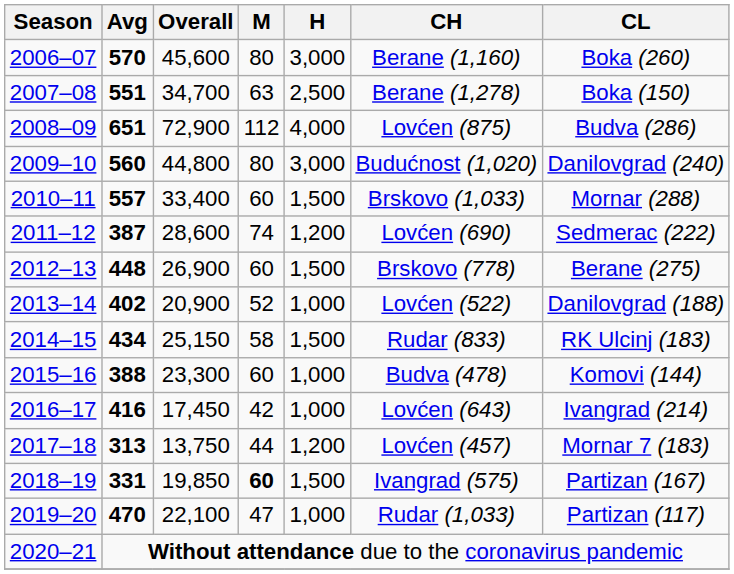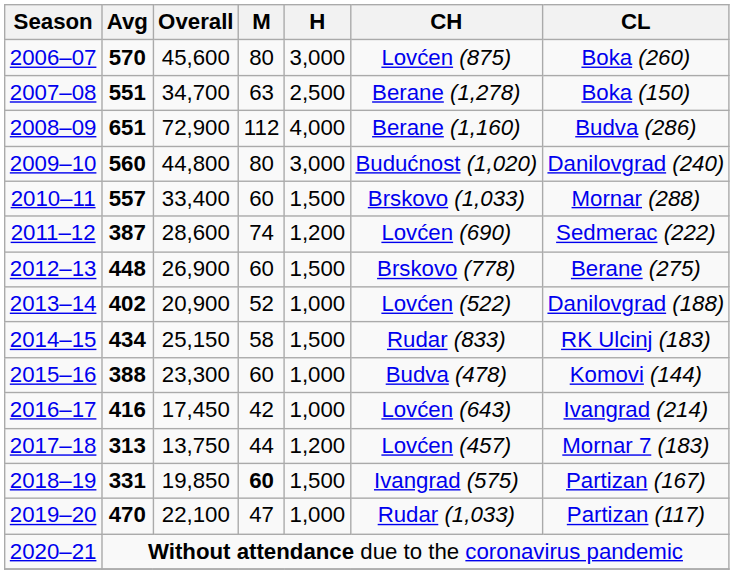 <table class="wikitable sortable" style="text-align: center;">
 <tr>
 <th>Season</th>
 <th>Avg</th>
 <th>Overall</th>
 <th>M</th>
 <th width="40">H</th>
 <th>CH</th>
 <th>CL</th>
 </tr>
 <tr>
 <td><a href='#'>2006–07</a></td>
 <td><strong>570</strong></td>
 <td>45,600</td>
 <td>80</td>
 <td>3,000</td>
-<td><a href='#'>Berane</a> <em>(1,160)</em></td>
+<td><a href='#'>Lovćen</a> <em>(875)</em></td>
 <td><a href='#'>Boka</a> <em>(260)</em></td>
 </tr>
 <tr>
 <td><a href='#'>2007–08</a></td>
 <td><strong>551</strong></td>
 <td>34,700</td>
 <td>63</td>
 <td>2,500</td>
 <td><a href='#'>Berane</a> <em>(1,278)</em></td>
 <td><a href='#'>Boka</a> <em>(150)</em></td>
 </tr>
 <tr>
 <td><a href='#'>2008–09</a></td>
 <td><strong>651</strong></td>
 <td>72,900</td>
 <td>112</td>
 <td>4,000</td>
-<td><a href='#'>Lovćen</a> <em>(875)</em></td>
+<td><a href='#'>Berane</a> <em>(1,160)</em></td>
 <td><a href='#'>Budva</a> <em>(286)</em></td>
 </tr>
 <tr>
 <td><a href='#'>2009–10</a></td>
 <td><strong>560</strong></td>
 <td>44,800</td>
 <td>80</td>
 <td>3,000</td>
 <td><a href='#'>Budućnost</a> <em>(1,020)</em></td>
 <td><a href='#'>Danilovgrad</a> <em>(240)</em></td>
 </tr>
 <tr>
 <td><a href='#'>2010–11</a></td>
 <td><strong>557</strong></td>
 <td>33,400</td>
 <td>60</td>
 <td>1,500</td>
 <td><a href='#'>Brskovo</a> <em>(1,033)</em></td>
 <td><a href='#'>Mornar</a> <em>(288)</em></td>
 </tr>
 <tr>
 <td><a href='#'>2011–12</a></td>
 <td><strong>387</strong></td>
 <td>28,600</td>
 <td>74</td>
 <td>1,200</td>
 <td><a href='#'>Lovćen</a> <em>(690)</em></td>
 <td><a href='#'>Sedmerac</a> <em>(222)</em></td>
 </tr>
 <tr>
 <td><a href='#'>2012–13</a></td>
 <td><strong>448</strong></td>
 <td>26,900</td>
 <td>60</td>
 <td>1,500</td>
 <td><a href='#'>Brskovo</a> <em>(778)</em></td>
 <td><a href='#'>Berane</a> <em>(275)</em></td>
 </tr>
 <tr>
 <td><a href='#'>2013–14</a></td>
 <td><strong>402</strong></td>
 <td>20,900</td>
 <td>52</td>
 <td>1,000</td>
 <td><a href='#'>Lovćen</a> <em>(522)</em></td>
 <td><a href='#'>Danilovgrad</a> <em>(188)</em></td>
 </tr>
 <tr>
 <td><a href='#'>2014–15</a></td>
 <td><strong>434</strong></td>
 <td>25,150</td>
 <td>58</td>
 <td>1,500</td>
 <td><a href='#'>Rudar</a> <em>(833)</em></td>
 <td><a href='#'>RK Ulcinj</a> <em>(183)</em></td>
 </tr>
 <tr>
 <td><a href='#'>2015–16</a></td>
 <td><strong>388</strong></td>
 <td>23,300</td>
 <td>60</td>
 <td>1,000</td>
 <td><a href='#'>Budva</a> <em>(478)</em></td>
 <td><a href='#'>Komovi</a> <em>(144)</em></td>
 </tr>
 <tr>
 <td><a href='#'>2016–17</a></td>
 <td><strong>416</strong></td>
 <td>17,450</td>
 <td>42</td>
 <td>1,000</td>
 <td><a href='#'>Lovćen</a> <em>(643)</em></td>
 <td><a href='#'>Ivangrad</a> <em>(214)</em></td>
 </tr>
 <tr>
 <td><a href='#'>2017–18</a></td>
 <td><strong>313</strong></td>
 <td>13,750</td>
 <td>44</td>
 <td>1,200</td>
 <td><a href='#'>Lovćen</a> <em>(457)</em></td>
 <td><a href='#'>Mornar 7</a> <em>(183)</em></td>
 </tr>
 <tr>
 <td><a href='#'>2018–19</a></td>
 <td><strong>331</strong></td>
 <td>19,850</td>
 <td><strong>60</strong></td>
 <td>1,500</td>
 <td><a href='#'>Ivangrad</a> <em>(575)</em></td>
 <td><a href='#'>Partizan</a> <em>(167)</em></td>
 </tr>
 <tr>
 <td><a href='#'>2019–20</a></td>
 <td><strong>470</strong></td>
 <td>22,100</td>
 <td>47</td>
 <td>1,000</td>
 <td><a href='#'>Rudar</a> <em>(1,033)</em></td>
 <td><a href='#'>Partizan</a> <em>(117)</em></td>
 </tr>
 <tr>
 <td><a href='#'>2020–21</a></td>
 <td colspan=6><strong>Without attendance</strong> due to the <a href='#'>coronavirus pandemic</a></td>
 </tr>
 <tr>
 </tr>
 </table>
